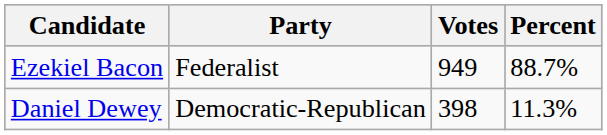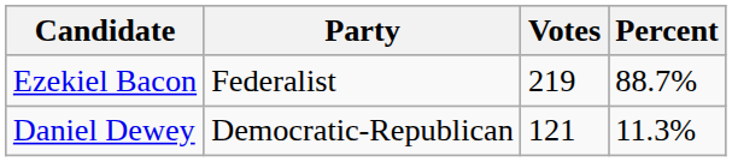 <table class=wikitable>
 <tr>
 <th>Candidate</th>
 <th>Party</th>
 <th>Votes</th>
 <th>Percent</th>
 </tr>
 <tr>
 <td><a href='#'>Ezekiel Bacon</a></td>
 <td>Federalist</td>
-<td>949</td>
+<td>219</td>
 <td>88.7%</td>
 </tr>
 <tr>
 <td><a href='#'>Daniel Dewey</a></td>
 <td>Democratic-Republican</td>
-<td>398</td>
+<td>121</td>
 <td>11.3%</td>
 </tr>
 </table>
